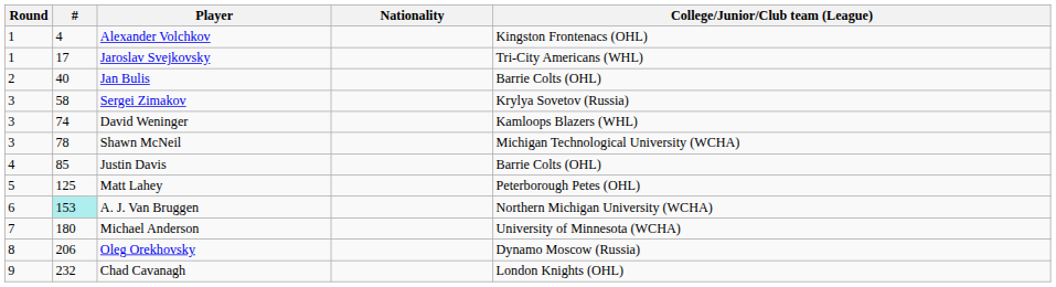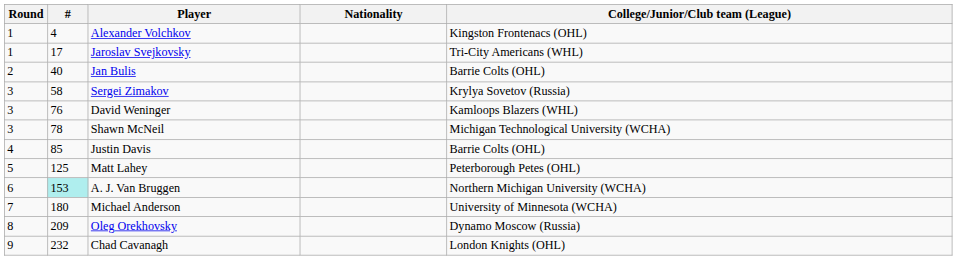 <table class="wikitable">
 <tr align="center">
 <th bgcolor="#DDDDFF" width="4.0%">Round</th>
 <th bgcolor="#DDDDFF" width="4.0%">#</th>
 <th bgcolor="#DDDDFF" width="21.0%">Player</th>
 <th bgcolor="#DDDDFF" width="14.5%">Nationality</th>
 <th bgcolor="#DDDDFF" width="50.0%">College/Junior/Club team (League)</th>
 </tr>
 <tr>
 <td>1</td>
 <td>4</td>
 <td><a href='#'>Alexander Volchkov</a></td>
 <td></td>
 <td>Kingston Frontenacs (OHL)</td>
 </tr>
 <tr>
 <td>1</td>
 <td>17</td>
 <td><a href='#'>Jaroslav Svejkovsky</a></td>
 <td></td>
 <td>Tri-City Americans (WHL)</td>
 </tr>
 <tr>
 <td>2</td>
 <td>40</td>
 <td><a href='#'>Jan Bulis</a></td>
 <td></td>
 <td>Barrie Colts (OHL)</td>
 </tr>
 <tr>
 <td>3</td>
 <td>58</td>
 <td><a href='#'>Sergei Zimakov</a></td>
 <td></td>
 <td>Krylya Sovetov (Russia)</td>
 </tr>
 <tr>
 <td>3</td>
-<td>74</td>
+<td>76</td>
 <td>David Weninger</td>
 <td></td>
 <td>Kamloops Blazers (WHL)</td>
 </tr>
 <tr>
 <td>3</td>
 <td>78</td>
 <td>Shawn McNeil</td>
 <td></td>
 <td>Michigan Technological University (WCHA)</td>
 </tr>
 <tr>
 <td>4</td>
 <td>85</td>
 <td>Justin Davis</td>
 <td></td>
 <td>Barrie Colts (OHL)</td>
 </tr>
 <tr>
 <td>5</td>
 <td>125</td>
 <td>Matt Lahey</td>
 <td></td>
 <td>Peterborough Petes (OHL)</td>
 </tr>
 <tr>
 <td>6</td>
 <td style="background: paleturquoise;">153</td>
 <td>A. J. Van Bruggen</td>
 <td></td>
 <td>Northern Michigan University (WCHA)</td>
 </tr>
 <tr>
 <td>7</td>
 <td>180</td>
 <td>Michael Anderson</td>
 <td></td>
 <td>University of Minnesota (WCHA)</td>
 </tr>
 <tr>
 <td>8</td>
-<td>206</td>
+<td>209</td>
 <td><a href='#'>Oleg Orekhovsky</a></td>
 <td></td>
 <td>Dynamo Moscow (Russia)</td>
 </tr>
 <tr>
 <td>9</td>
 <td>232</td>
 <td>Chad Cavanagh</td>
 <td></td>
 <td>London Knights (OHL)</td>
 </tr>
 </table>
